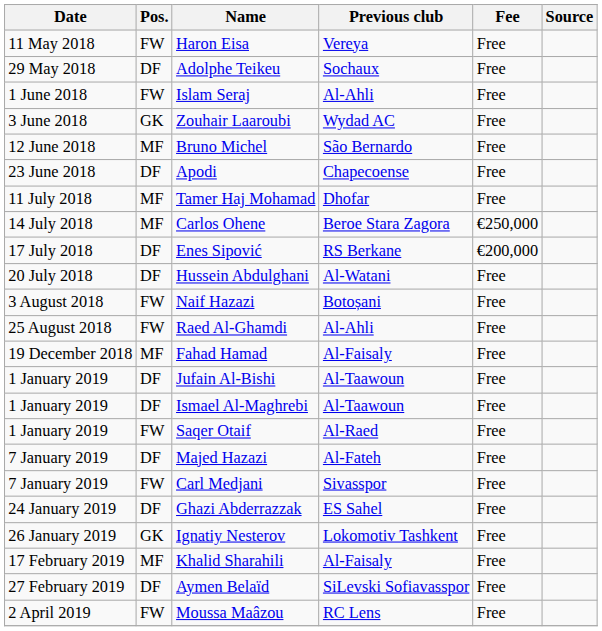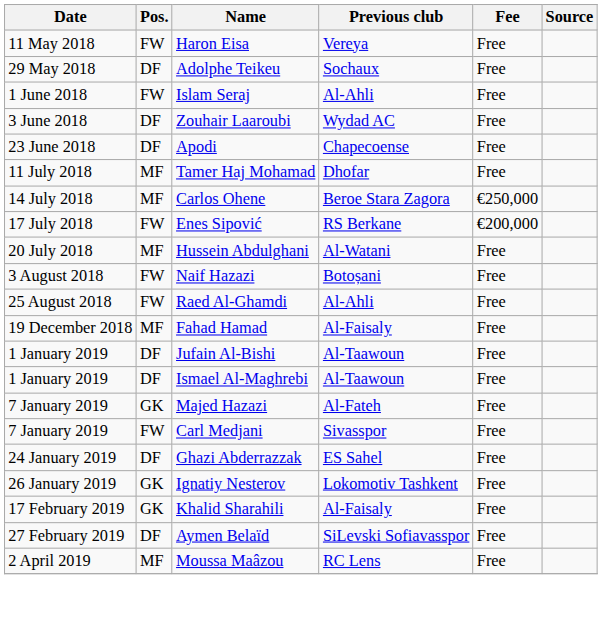 <table class="wikitable" style="text-align:left">
 <tr>
 <th>Date</th>
 <th>Pos.</th>
 <th>Name</th>
 <th>Previous club</th>
 <th>Fee</th>
 <th>Source</th>
 </tr>
 <tr>
 <td>11 May 2018</td>
 <td>FW</td>
 <td> <a href='#'>Haron Eisa</a></td>
 <td> <a href='#'>Vereya</a></td>
 <td>Free</td>
 <td></td>
 </tr>
 <tr>
 <td>29 May 2018</td>
 <td>DF</td>
 <td> <a href='#'>Adolphe Teikeu</a></td>
 <td> <a href='#'>Sochaux</a></td>
 <td>Free</td>
 <td></td>
 </tr>
 <tr>
 <td>1 June 2018</td>
 <td>FW</td>
 <td> <a href='#'>Islam Seraj</a></td>
 <td> <a href='#'>Al-Ahli</a></td>
 <td>Free</td>
 <td></td>
 </tr>
 <tr>
 <td>3 June 2018</td>
-<td>GK</td>
+<td>DF</td>
 <td> <a href='#'>Zouhair Laaroubi</a></td>
 <td> <a href='#'>Wydad AC</a></td>
-<td>Free</td>
-<td></td>
-</tr>
-<tr>
-<td>12 June 2018</td>
-<td>MF</td>
-<td> <a href='#'>Bruno Michel</a></td>
-<td> <a href='#'>São Bernardo</a></td>
 <td>Free</td>
 <td></td>
 </tr>
 <tr>
 <td>23 June 2018</td>
 <td>DF</td>
 <td> <a href='#'>Apodi</a></td>
 <td> <a href='#'>Chapecoense</a></td>
 <td>Free</td>
 <td></td>
 </tr>
 <tr>
 <td>11 July 2018</td>
 <td>MF</td>
 <td> <a href='#'>Tamer Haj Mohamad</a></td>
 <td> <a href='#'>Dhofar</a></td>
 <td>Free</td>
 <td></td>
 </tr>
 <tr>
 <td>14 July 2018</td>
 <td>MF</td>
 <td> <a href='#'>Carlos Ohene</a></td>
 <td> <a href='#'>Beroe Stara Zagora</a></td>
 <td>€250,000</td>
 <td></td>
 </tr>
 <tr>
 <td>17 July 2018</td>
-<td>DF</td>
+<td>FW</td>
 <td> <a href='#'>Enes Sipović</a></td>
 <td> <a href='#'>RS Berkane</a></td>
 <td>€200,000</td>
 <td></td>
 </tr>
 <tr>
 <td>20 July 2018</td>
-<td>DF</td>
+<td>MF</td>
 <td> <a href='#'>Hussein Abdulghani</a></td>
 <td> <a href='#'>Al-Watani</a></td>
 <td>Free</td>
 <td></td>
 </tr>
 <tr>
 <td>3 August 2018</td>
 <td>FW</td>
 <td> <a href='#'>Naif Hazazi</a></td>
 <td> <a href='#'>Botoșani</a></td>
 <td>Free</td>
 <td></td>
 </tr>
 <tr>
 <td>25 August 2018</td>
 <td>FW</td>
 <td> <a href='#'>Raed Al-Ghamdi</a></td>
 <td> <a href='#'>Al-Ahli</a></td>
 <td>Free</td>
 <td></td>
 </tr>
 <tr>
 <td>19 December 2018</td>
 <td>MF</td>
 <td> <a href='#'>Fahad Hamad</a></td>
 <td> <a href='#'>Al-Faisaly</a></td>
 <td>Free</td>
 <td></td>
 </tr>
 <tr>
 <td>1 January 2019</td>
 <td>DF</td>
 <td> <a href='#'>Jufain Al-Bishi</a></td>
 <td> <a href='#'>Al-Taawoun</a></td>
 <td>Free</td>
 <td></td>
 </tr>
 <tr>
 <td>1 January 2019</td>
 <td>DF</td>
 <td> <a href='#'>Ismael Al-Maghrebi</a></td>
 <td> <a href='#'>Al-Taawoun</a></td>
 <td>Free</td>
 <td></td>
 </tr>
 <tr>
-<td>1 January 2019</td>
-<td>FW</td>
-<td> <a href='#'>Saqer Otaif</a></td>
-<td> <a href='#'>Al-Raed</a></td>
-<td>Free</td>
-<td></td>
-</tr>
-<tr>
 <td>7 January 2019</td>
-<td>DF</td>
+<td>GK</td>
 <td> <a href='#'>Majed Hazazi</a></td>
 <td> <a href='#'>Al-Fateh</a></td>
 <td>Free</td>
 <td></td>
 </tr>
 <tr>
 <td>7 January 2019</td>
 <td>FW</td>
 <td> <a href='#'>Carl Medjani</a></td>
 <td> <a href='#'>Sivasspor</a></td>
 <td>Free</td>
 <td></td>
 </tr>
 <tr>
 <td>24 January 2019</td>
 <td>DF</td>
 <td> <a href='#'>Ghazi Abderrazzak</a></td>
 <td> <a href='#'>ES Sahel</a></td>
 <td>Free</td>
 <td></td>
 </tr>
 <tr>
 <td>26 January 2019</td>
 <td>GK</td>
 <td> <a href='#'>Ignatiy Nesterov</a></td>
 <td> <a href='#'>Lokomotiv Tashkent</a></td>
 <td>Free</td>
 <td></td>
 </tr>
 <tr>
 <td>17 February 2019</td>
-<td>MF</td>
+<td>GK</td>
 <td> <a href='#'>Khalid Sharahili</a></td>
 <td> <a href='#'>Al-Faisaly</a></td>
 <td>Free</td>
 <td></td>
 </tr>
 <tr>
 <td>27 February 2019</td>
 <td>DF</td>
 <td> <a href='#'>Aymen Belaïd</a></td>
 <td> <a href='#'>SiLevski Sofiavasspor</a></td>
 <td>Free</td>
 <td></td>
 </tr>
 <tr>
 <td>2 April 2019</td>
-<td>FW</td>
+<td>MF</td>
 <td> <a href='#'>Moussa Maâzou</a></td>
 <td> <a href='#'>RC Lens</a></td>
 <td>Free</td>
 <td></td>
 </tr>
 <tr>
 </tr>
 </table>
